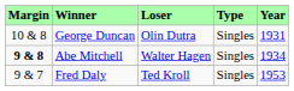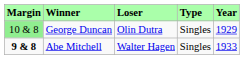 <table class="wikitable">
 <tr style="background:#aaffaa;" style="text-align:center">
 <td><strong>Margin</strong></td>
 <td><strong>Winner</strong></td>
 <td><strong>Loser</strong></td>
 <td><strong>Type</strong></td>
 <td><strong>Year</strong></td>
 </tr>
 <tr>
-<td align=center>10 & 8</td>
+<td align=center style="background: lightgreen;">10 & 8</td>
 <td><a href='#'>George Duncan</a></td>
 <td><a href='#'>Olin Dutra</a></td>
 <td>Singles</td>
-<td><a href='#'>1931</a></td>
+<td><a href='#'>1929</a></td>
 </tr>
 <tr>
 <td align=center><strong>9 & 8</strong></td>
 <td><a href='#'>Abe Mitchell</a></td>
 <td><a href='#'>Walter Hagen</a></td>
 <td>Singles</td>
-<td><a href='#'>1934</a></td>
-</tr>
-<tr>
-<td align=center>9 & 7</td>
-<td><a href='#'>Fred Daly</a></td>
-<td><a href='#'>Ted Kroll</a></td>
-<td>Singles</td>
-<td><a href='#'>1953</a></td>
+<td><a href='#'>1933</a></td>
 </tr>
 </table>
